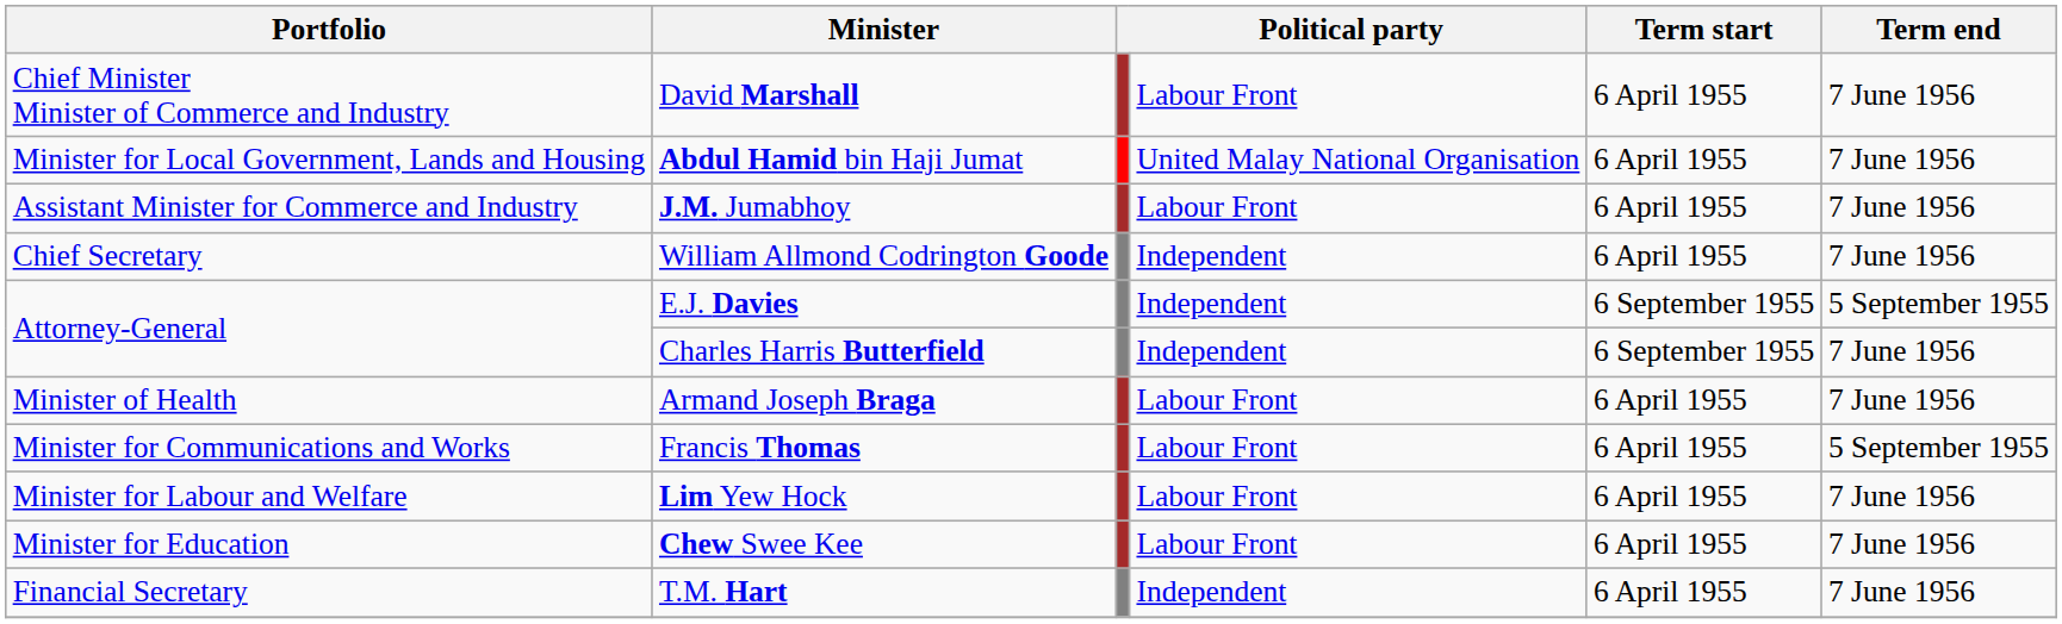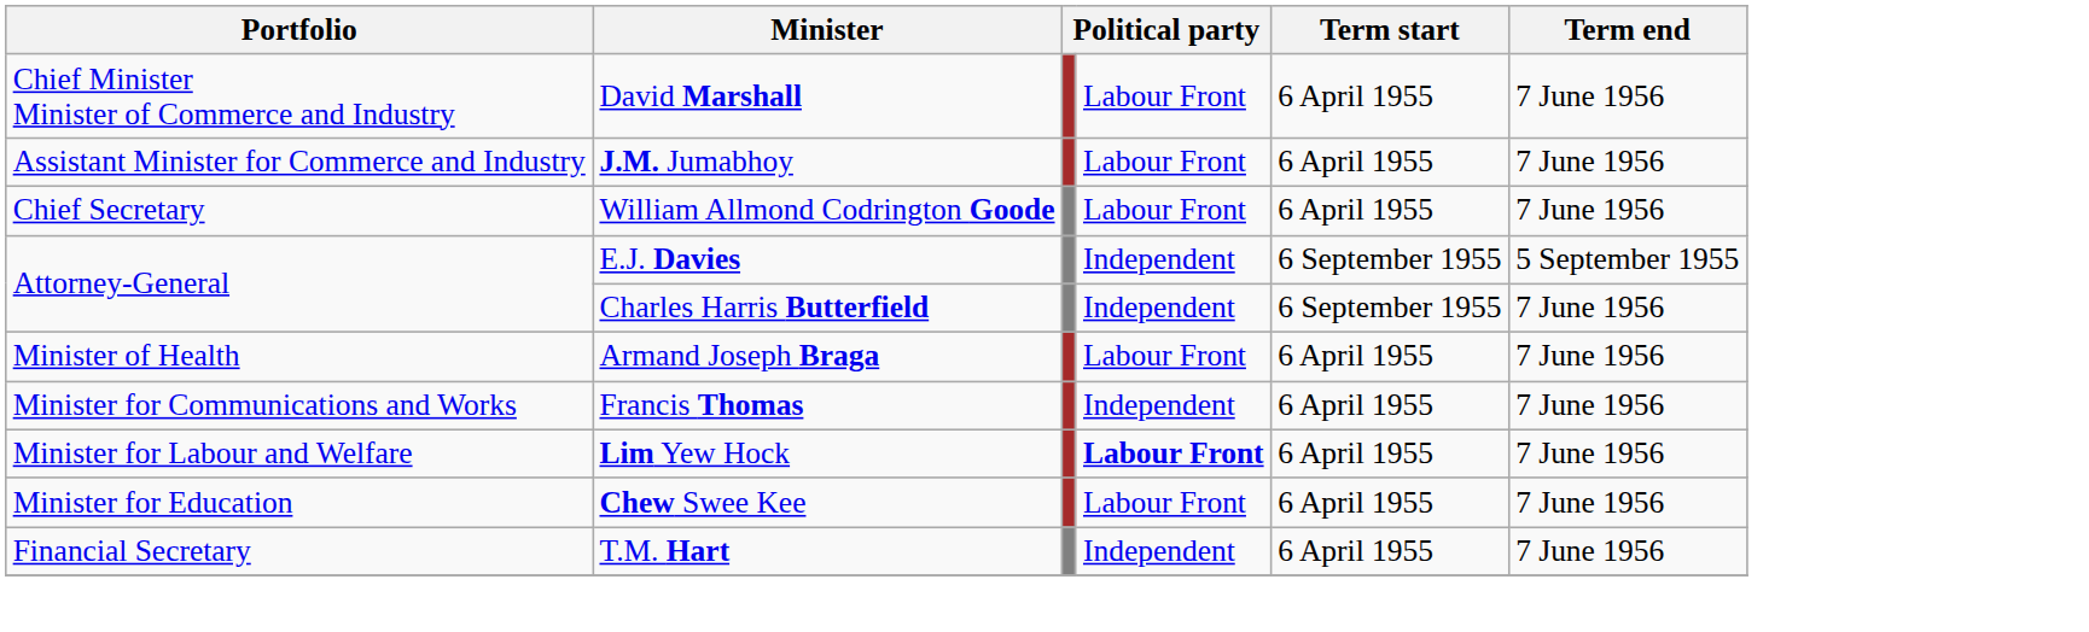 <table class=wikitable>
 <tr>
 <th>Portfolio</th>
 <th>Minister</th>
 <th colspan="2">Political party</th>
 <th>Term start</th>
 <th>Term end</th>
 </tr>
 <tr>
 <td><a href='#'>Chief Minister</a><br><a href='#'>Minister of Commerce and Industry</a></td>
 <td><a href='#'>David <strong>Marshall</strong></a></td>
 <td bgcolor=Brown></td>
 <td><a href='#'>Labour Front</a></td>
 <td>6 April 1955</td>
 <td>7 June 1956</td>
 </tr>
 <tr>
-<td><a href='#'>Minister for Local Government, Lands and Housing</a></td>
-<td><a href='#'><strong>Abdul Hamid</strong> bin Haji Jumat</a></td>
-<td bgcolor=Red></td>
-<td><a href='#'>United Malay National Organisation</a></td>
-<td>6 April 1955</td>
-<td>7 June 1956</td>
-</tr>
-<tr>
 <td><a href='#'>Assistant Minister for Commerce and Industry</a></td>
 <td><a href='#'><strong>J.M.</strong> Jumabhoy</a></td>
 <td bgcolor=Brown></td>
 <td><a href='#'>Labour Front</a></td>
 <td>6 April 1955</td>
 <td>7 June 1956</td>
 </tr>
 <tr>
 <td><a href='#'>Chief Secretary</a></td>
 <td><a href='#'>William Allmond Codrington <strong>Goode</strong></a></td>
 <td bgcolor=grey></td>
-<td><a href='#'>Independent</a></td>
+<td><a href='#'>Labour Front</a></td>
 <td>6 April 1955</td>
 <td>7 June 1956</td>
 </tr>
 <tr>
 <td rowspan="2"><a href='#'>Attorney-General</a></td>
 <td><a href='#'>E.J. <strong>Davies</strong></a></td>
 <td bgcolor=grey></td>
 <td><a href='#'>Independent</a></td>
 <td>6 September 1955</td>
 <td>5 September 1955</td>
 </tr>
 <tr>
 <td><a href='#'>Charles Harris <strong>Butterfield</strong></a></td>
 <td bgcolor=grey></td>
 <td><a href='#'>Independent</a></td>
 <td>6 September 1955</td>
 <td>7 June 1956</td>
 </tr>
 <tr>
 <td><a href='#'>Minister of Health</a></td>
 <td><a href='#'>Armand Joseph <strong>Braga</strong></a></td>
 <td bgcolor="Brown"></td>
 <td><a href='#'>Labour Front</a></td>
 <td>6 April 1955</td>
 <td>7 June 1956</td>
 </tr>
 <tr>
 <td><a href='#'>Minister for Communications and Works</a></td>
 <td><a href='#'>Francis <strong>Thomas</strong></a></td>
 <td bgcolor="Brown"></td>
-<td><a href='#'>Labour Front</a></td>
+<td><a href='#'>Independent</a></td>
 <td>6 April 1955</td>
-<td>5 September 1955</td>
+<td>7 June 1956</td>
 </tr>
 <tr>
 <td><a href='#'>Minister for Labour and Welfare</a></td>
 <td><a href='#'><strong>Lim</strong> Yew Hock</a></td>
 <td bgcolor="Brown"></td>
-<td><a href='#'>Labour Front</a></td>
+<td><strong><a href='#'>Labour Front</a></strong></td>
 <td>6 April 1955</td>
 <td>7 June 1956</td>
 </tr>
 <tr>
 <td><a href='#'>Minister for Education</a></td>
 <td><a href='#'><strong>Chew</strong> Swee Kee</a></td>
 <td bgcolor="Brown"></td>
 <td><a href='#'>Labour Front</a></td>
 <td>6 April 1955</td>
 <td>7 June 1956</td>
 </tr>
 <tr>
 <td><a href='#'>Financial Secretary</a></td>
 <td><a href='#'>T.M. <strong>Hart</strong></a></td>
 <td bgcolor="grey"></td>
 <td><a href='#'>Independent</a></td>
 <td>6 April 1955</td>
 <td>7 June 1956</td>
 </tr>
 <tr>
 </tr>
 </table>
